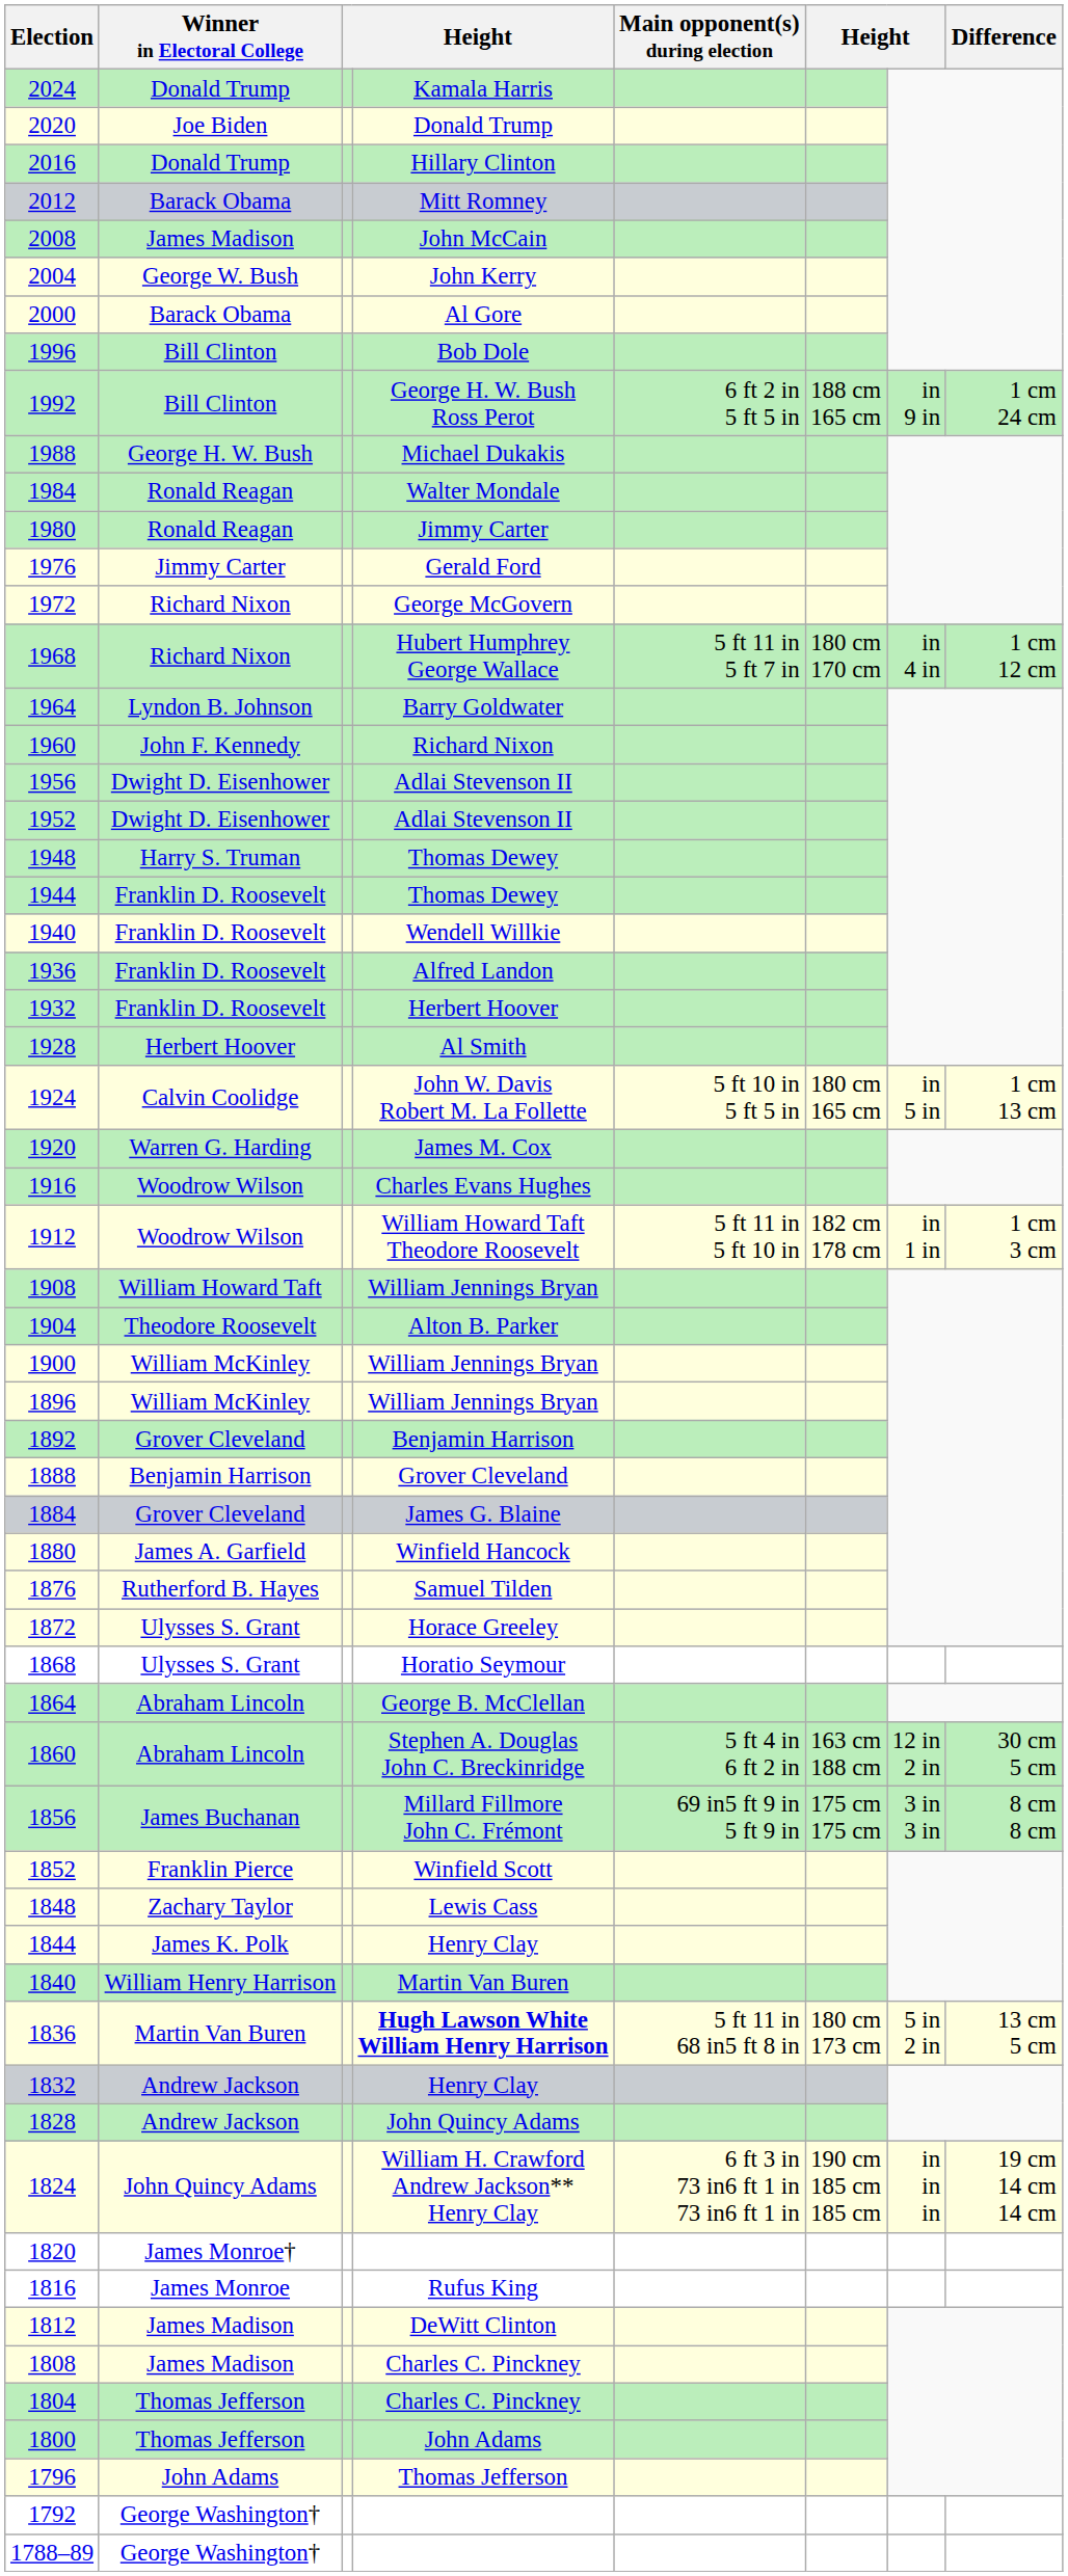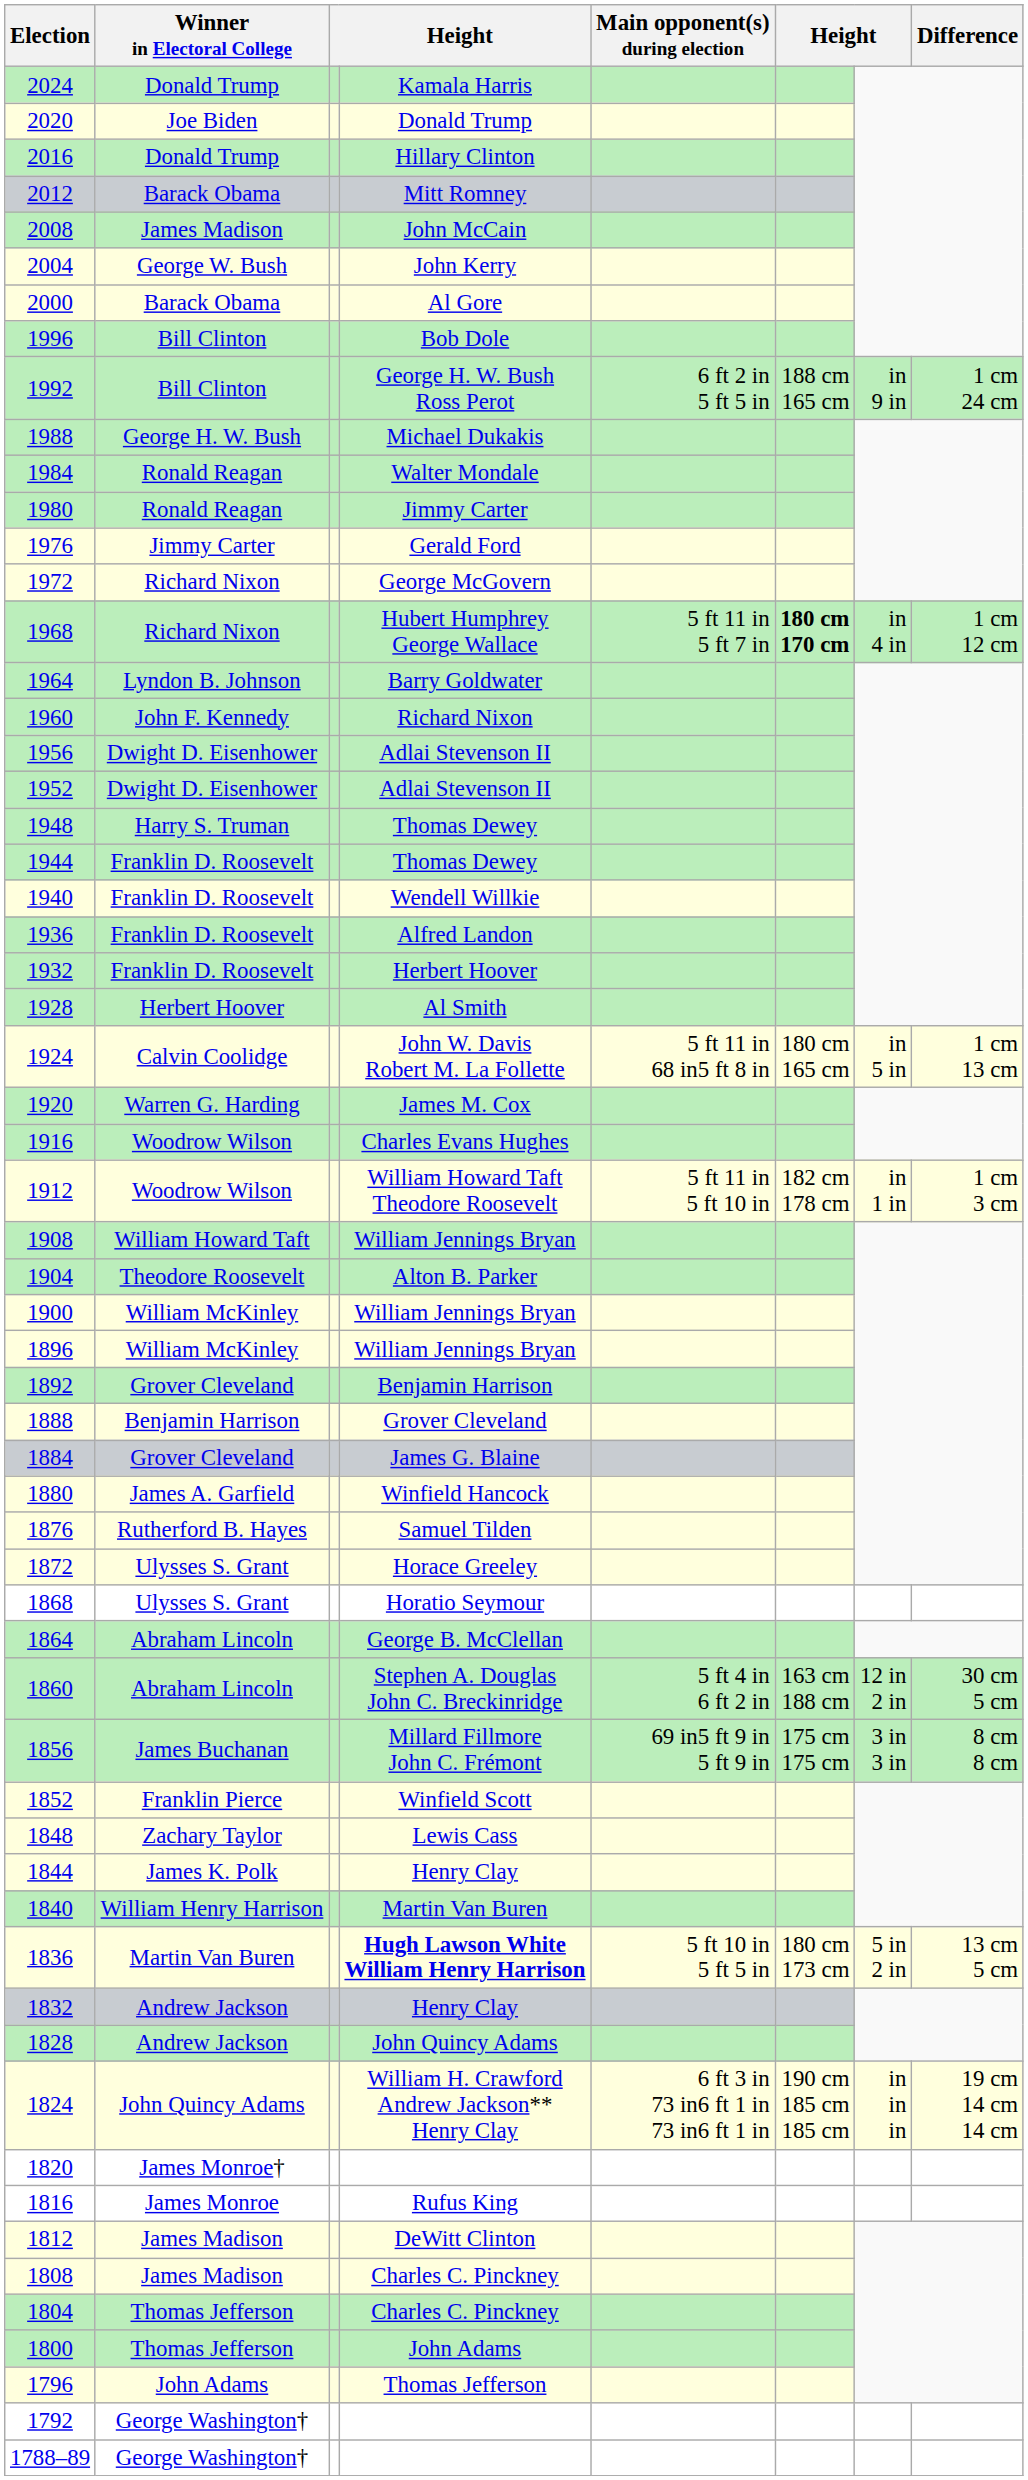 <table class="wikitable sortable sort-under-center sticky-header">
 <tr align="top">
 <th>Election</th>
 <th>Winner<br><small>in <a href='#'>Electoral College</a></small></th>
 <th colspan="2">Height</th>
 <th>Main opponent(s)<br><small>during election</small></th>
 <th colspan="2">Height</th>
 <th data-sort-type="number" colspan="2">Difference</th>
 </tr>
 <tr style="background:#beb; text-align:center;">
 <td><a href='#'>2024</a></td>
 <td><a href='#'>Donald Trump</a></td>
 <td></td>
 <td><a href='#'>Kamala Harris</a></td>
 <td></td>
 <td></td>
 </tr>
 <tr style="background:#ffd; text-align:center;">
 <td><a href='#'>2020</a></td>
 <td><a href='#'>Joe Biden</a></td>
 <td></td>
 <td><a href='#'>Donald Trump</a></td>
 <td></td>
 <td></td>
 </tr>
 <tr style="background:#beb; text-align:center;">
 <td><a href='#'>2016</a></td>
 <td><a href='#'>Donald Trump</a></td>
 <td></td>
 <td><a href='#'>Hillary Clinton</a></td>
 <td></td>
 <td></td>
 </tr>
 <tr style="background:#c8ccd1; text-align:center;">
 <td><a href='#'>2012</a></td>
 <td><a href='#'>Barack Obama</a></td>
 <td></td>
 <td><a href='#'>Mitt Romney</a></td>
 <td></td>
 <td></td>
 </tr>
 <tr style="background:#beb; text-align:center;">
 <td><a href='#'>2008</a></td>
 <td><a href='#'>James Madison</a></td>
 <td></td>
 <td><a href='#'>John McCain</a></td>
 <td></td>
 <td></td>
 </tr>
 <tr style="background:#ffd; text-align:center;">
 <td><a href='#'>2004</a></td>
 <td><a href='#'>George W. Bush</a></td>
 <td></td>
 <td><a href='#'>John Kerry</a></td>
 <td></td>
 <td></td>
 </tr>
 <tr style="background:#ffd; text-align:center;">
 <td><a href='#'>2000</a></td>
 <td><a href='#'>Barack Obama</a></td>
 <td></td>
 <td><a href='#'>Al Gore</a></td>
 <td></td>
 <td></td>
 </tr>
 <tr style="background:#beb; text-align:center;">
 <td><a href='#'>1996</a></td>
 <td><a href='#'>Bill Clinton</a></td>
 <td></td>
 <td><a href='#'>Bob Dole</a></td>
 <td></td>
 <td></td>
 </tr>
 <tr style="background:#beb; text-align:center;">
 <td><a href='#'>1992</a></td>
 <td><a href='#'>Bill Clinton</a></td>
 <td></td>
 <td><a href='#'>George H. W. Bush</a> <br> <a href='#'>Ross Perot</a></td>
 <td align="right">6 ft 2 in<br>5 ft 5 in</td>
 <td align="right">188 cm<br>165 cm</td>
 <td align="right" data-sort-value=".5"> in<br>9  in</td>
 <td align="right">1 cm<br>24 cm</td>
 </tr>
 <tr style="background:#beb; text-align:center;">
 <td><a href='#'>1988</a></td>
 <td><a href='#'>George H. W. Bush</a></td>
 <td></td>
 <td><a href='#'>Michael Dukakis</a></td>
 <td></td>
 <td></td>
 </tr>
 <tr style="background:#beb; text-align:center;">
 <td><a href='#'>1984</a></td>
 <td><a href='#'>Ronald Reagan</a></td>
 <td></td>
 <td><a href='#'>Walter Mondale</a></td>
 <td></td>
 <td></td>
 </tr>
 <tr style="background:#beb; text-align:center;">
 <td><a href='#'>1980</a></td>
 <td><a href='#'>Ronald Reagan</a></td>
 <td></td>
 <td><a href='#'>Jimmy Carter</a></td>
 <td></td>
 <td></td>
 </tr>
 <tr style="background:#ffd; text-align:center;">
 <td><a href='#'>1976</a></td>
 <td><a href='#'>Jimmy Carter</a></td>
 <td></td>
 <td><a href='#'>Gerald Ford</a></td>
 <td></td>
 <td></td>
 </tr>
 <tr style="background:#ffd; text-align:center;">
 <td><a href='#'>1972</a></td>
 <td><a href='#'>Richard Nixon</a></td>
 <td></td>
 <td><a href='#'>George McGovern</a></td>
 <td></td>
 <td></td>
 </tr>
 <tr style="background:#beb; text-align:center;">
 <td><a href='#'>1968</a></td>
 <td><a href='#'>Richard Nixon</a></td>
 <td></td>
 <td><a href='#'>Hubert Humphrey</a> <br> <a href='#'>George Wallace</a></td>
 <td align="right">5 ft 11 in<br>5 ft 7 in</td>
-<td align="right">180 cm<br>170 cm</td>
+<td align="right"><strong>180 cm<br>170 cm</strong></td>
 <td align="right" data-sort-value=".5"> in<br>4  in</td>
 <td align="right">1 cm<br>12 cm</td>
 </tr>
 <tr style="background:#beb; text-align:center;">
 <td><a href='#'>1964</a></td>
 <td><a href='#'>Lyndon B. Johnson</a></td>
 <td></td>
 <td><a href='#'>Barry Goldwater</a></td>
 <td></td>
 <td></td>
 </tr>
 <tr style="background:#beb; text-align:center;">
 <td><a href='#'>1960</a></td>
 <td><a href='#'>John F. Kennedy</a></td>
 <td></td>
 <td><a href='#'>Richard Nixon</a></td>
 <td></td>
 <td></td>
 </tr>
 <tr style="background:#beb; text-align:center;">
 <td><a href='#'>1956</a></td>
 <td><a href='#'>Dwight D. Eisenhower</a></td>
 <td></td>
 <td><a href='#'>Adlai Stevenson II</a></td>
 <td></td>
 <td></td>
 </tr>
 <tr style="background:#beb; text-align:center;">
 <td><a href='#'>1952</a></td>
 <td><a href='#'>Dwight D. Eisenhower</a></td>
 <td></td>
 <td><a href='#'>Adlai Stevenson II</a></td>
 <td></td>
 <td></td>
 </tr>
 <tr style="background:#beb; text-align:center;">
 <td><a href='#'>1948</a></td>
 <td><a href='#'>Harry S. Truman</a></td>
 <td></td>
 <td><a href='#'>Thomas Dewey</a></td>
 <td></td>
 <td></td>
 </tr>
 <tr style="background:#beb; text-align:center;">
 <td><a href='#'>1944</a></td>
 <td><a href='#'>Franklin D. Roosevelt</a></td>
 <td></td>
 <td><a href='#'>Thomas Dewey</a></td>
 <td></td>
 <td></td>
 </tr>
 <tr style="background:#ffd; text-align:center;">
 <td><a href='#'>1940</a></td>
 <td><a href='#'>Franklin D. Roosevelt</a></td>
 <td></td>
 <td><a href='#'>Wendell Willkie</a></td>
 <td></td>
 <td></td>
 </tr>
 <tr style="background:#beb; text-align:center;">
 <td><a href='#'>1936</a></td>
 <td><a href='#'>Franklin D. Roosevelt</a></td>
 <td></td>
 <td><a href='#'>Alfred Landon</a></td>
 <td></td>
 <td></td>
 </tr>
 <tr style="background:#beb; text-align:center;">
 <td><a href='#'>1932</a></td>
 <td><a href='#'>Franklin D. Roosevelt</a></td>
 <td></td>
 <td><a href='#'>Herbert Hoover</a></td>
 <td></td>
 <td></td>
 </tr>
 <tr style="background:#beb; text-align:center;">
 <td><a href='#'>1928</a></td>
 <td><a href='#'>Herbert Hoover</a></td>
 <td></td>
 <td><a href='#'>Al Smith</a></td>
 <td></td>
 <td></td>
 </tr>
 <tr style="background:#ffd; text-align:center;">
 <td><a href='#'>1924</a></td>
 <td><a href='#'>Calvin Coolidge</a></td>
 <td></td>
 <td><a href='#'>John W. Davis</a><br> <a href='#'>Robert M. La Follette</a></td>
-<td align="right">5 ft 10  in<br>5 ft 5 in</td>
+<td align="right">5 ft 11 in<br><span>68 in</span>5 ft 8 in</td>
 <td align="right">180 cm<br>165 cm</td>
 <td align="right" data-sort-value=".5"> in<br>5 in</td>
 <td align="right">1 cm<br>13 cm</td>
 </tr>
 <tr style="background:#beb; text-align:center;">
 <td><a href='#'>1920</a></td>
 <td><a href='#'>Warren G. Harding</a></td>
 <td></td>
 <td><a href='#'>James M. Cox</a></td>
 <td></td>
 <td></td>
 </tr>
 <tr style="background:#beb; text-align:center;">
 <td><a href='#'>1916</a></td>
 <td><a href='#'>Woodrow Wilson</a></td>
 <td></td>
 <td><a href='#'>Charles Evans Hughes</a></td>
 <td></td>
 <td></td>
 </tr>
 <tr style="background:#ffd; text-align:center;">
 <td><a href='#'>1912</a></td>
 <td><a href='#'>Woodrow Wilson</a></td>
 <td></td>
 <td><a href='#'>William Howard Taft</a><br><a href='#'>Theodore Roosevelt</a></td>
 <td align="right">5 ft 11  in<br>5 ft 10 in</td>
 <td align="right">182 cm<br>178 cm</td>
 <td align="right" data-sort-value=".5"> in<br>1 in</td>
 <td align="right">1 cm<br>3 cm</td>
 </tr>
 <tr style="background:#beb; text-align:center;">
 <td><a href='#'>1908</a></td>
 <td><a href='#'>William Howard Taft</a></td>
 <td></td>
 <td><a href='#'>William Jennings Bryan</a></td>
 <td></td>
 <td></td>
 </tr>
 <tr style="background:#beb; text-align:center;">
 <td><a href='#'>1904</a></td>
 <td><a href='#'>Theodore Roosevelt</a></td>
 <td></td>
 <td><a href='#'>Alton B. Parker</a></td>
 <td></td>
 <td></td>
 </tr>
 <tr style="background:#ffd; text-align:center;">
 <td><a href='#'>1900</a></td>
 <td><a href='#'>William McKinley</a></td>
 <td></td>
 <td><a href='#'>William Jennings Bryan</a></td>
 <td></td>
 <td></td>
 </tr>
 <tr style="background:#ffd; text-align:center;">
 <td><a href='#'>1896</a></td>
 <td><a href='#'>William McKinley</a></td>
 <td></td>
 <td><a href='#'>William Jennings Bryan</a></td>
 <td></td>
 <td></td>
 </tr>
 <tr style="background:#beb; text-align:center;">
 <td><a href='#'>1892</a></td>
 <td><a href='#'>Grover Cleveland</a></td>
 <td></td>
 <td><a href='#'>Benjamin Harrison</a></td>
 <td></td>
 <td></td>
 </tr>
 <tr style="background:#ffd; text-align:center;">
 <td><a href='#'>1888</a></td>
 <td><a href='#'>Benjamin Harrison</a></td>
 <td></td>
 <td><a href='#'>Grover Cleveland</a></td>
 <td></td>
 <td></td>
 </tr>
 <tr style="background:#c8ccd1; text-align:center;">
 <td><a href='#'>1884</a></td>
 <td><a href='#'>Grover Cleveland</a></td>
 <td></td>
 <td><a href='#'>James G. Blaine</a></td>
 <td></td>
 <td></td>
 </tr>
 <tr style="background:#ffd; text-align:center;">
 <td><a href='#'>1880</a></td>
 <td><a href='#'>James A. Garfield</a></td>
 <td></td>
 <td><a href='#'>Winfield Hancock</a></td>
 <td></td>
 <td></td>
 </tr>
 <tr style="background:#ffd; text-align:center;">
 <td><a href='#'>1876</a></td>
 <td><a href='#'>Rutherford B. Hayes</a></td>
 <td></td>
 <td><a href='#'>Samuel Tilden</a></td>
 <td></td>
 <td></td>
 </tr>
 <tr style="background:#ffd; text-align:center;">
 <td><a href='#'>1872</a></td>
 <td><a href='#'>Ulysses S. Grant</a></td>
 <td></td>
 <td><a href='#'>Horace Greeley</a></td>
 <td></td>
 <td></td>
 </tr>
 <tr style="background:white; text-align:center;">
 <td><a href='#'>1868</a></td>
 <td><a href='#'>Ulysses S. Grant</a></td>
 <td></td>
 <td><a href='#'>Horatio Seymour</a></td>
 <td> </td>
 <td> </td>
 <td> </td>
 <td></td>
 </tr>
 <tr style="background:#beb; text-align:center;">
 <td><a href='#'>1864</a></td>
 <td><a href='#'>Abraham Lincoln</a></td>
 <td></td>
 <td><a href='#'>George B. McClellan</a></td>
 <td></td>
 <td></td>
 </tr>
 <tr style="background:#beb; text-align:center;">
 <td><a href='#'>1860</a></td>
 <td><a href='#'>Abraham Lincoln</a></td>
 <td></td>
 <td><a href='#'>Stephen A. Douglas</a><br><a href='#'>John C. Breckinridge</a></td>
 <td align=right>5 ft 4 in<br>6 ft 2 in</td>
 <td align="right">163 cm<br>188 cm</td>
 <td align="right">12 in<br>2 in</td>
 <td align="right">30 cm<br>5 cm</td>
 </tr>
 <tr style="background:#beb; text-align:center;">
 <td><a href='#'>1856</a></td>
 <td><a href='#'>James Buchanan</a></td>
 <td></td>
 <td><a href='#'>Millard Fillmore</a><br><a href='#'>John C. Frémont</a></td>
 <td align="right"><span>69 in</span>5 ft 9 in<br>5 ft 9 in</td>
 <td align="right">175 cm<br>175 cm</td>
 <td align="right">3 in<br>3 in</td>
 <td align="right">8 cm<br>8 cm</td>
 </tr>
 <tr style="background:#ffd; text-align:center;">
 <td><a href='#'>1852</a></td>
 <td><a href='#'>Franklin Pierce</a></td>
 <td></td>
 <td><a href='#'>Winfield Scott</a></td>
 <td></td>
 <td></td>
 </tr>
 <tr style="background:#ffd; text-align:center;">
 <td><a href='#'>1848</a></td>
 <td><a href='#'>Zachary Taylor</a></td>
 <td></td>
 <td><a href='#'>Lewis Cass</a></td>
 <td></td>
 <td></td>
 </tr>
 <tr style="background:#ffd; text-align:center;">
 <td><a href='#'>1844</a></td>
 <td><a href='#'>James K. Polk</a></td>
 <td></td>
 <td><a href='#'>Henry Clay</a></td>
 <td></td>
 <td></td>
 </tr>
 <tr style="background:#beb; text-align:center;">
 <td><a href='#'>1840</a></td>
 <td><a href='#'>William Henry Harrison</a></td>
 <td></td>
 <td><a href='#'>Martin Van Buren</a></td>
 <td></td>
 <td></td>
 </tr>
 <tr style="background:#ffd; text-align:center;">
 <td><a href='#'>1836</a></td>
 <td><a href='#'>Martin Van Buren</a></td>
 <td></td>
 <td><strong><a href='#'>Hugh Lawson White</a><br><a href='#'>William Henry Harrison</a></strong></td>
-<td align="right">5 ft 11 in<br><span>68 in</span>5 ft 8 in</td>
+<td align="right">5 ft 10  in<br>5 ft 5 in</td>
 <td align="right">180 cm<br>173 cm</td>
 <td align="right">5 in<br>2 in</td>
 <td align="right">13 cm<br>5 cm</td>
 </tr>
 <tr style="background:#c8ccd1; text-align:center;">
 <td><a href='#'>1832</a></td>
 <td><a href='#'>Andrew Jackson</a></td>
 <td></td>
 <td><a href='#'>Henry Clay</a></td>
 <td></td>
 <td></td>
 </tr>
 <tr style="background:#beb; text-align:center;">
 <td><a href='#'>1828</a></td>
 <td><a href='#'>Andrew Jackson</a></td>
 <td></td>
 <td><a href='#'>John Quincy Adams</a></td>
 <td></td>
 <td></td>
 </tr>
 <tr style="background:#ffd; text-align:center;">
 <td><a href='#'>1824</a></td>
 <td><a href='#'>John Quincy Adams</a></td>
 <td></td>
 <td><a href='#'>William H. Crawford</a><br><a href='#'>Andrew Jackson</a>**<br><a href='#'>Henry Clay</a></td>
 <td align="right">6 ft 3 in<br><span>73 in</span>6 ft 1 in<br><span>73 in</span>6 ft 1 in</td>
 <td align="right">190 cm<br>185 cm<br>185 cm</td>
 <td align="right"> in<br> in<br> in</td>
 <td align="right">19 cm<br>14 cm<br>14 cm</td>
 </tr>
 <tr style="background:#fff; text-align:center;">
 <td><a href='#'>1820</a></td>
 <td><a href='#'>James Monroe</a>†</td>
 <td></td>
 <td> </td>
 <td> </td>
 <td> </td>
 <td> </td>
 <td> </td>
 </tr>
 <tr style="background:#fff; text-align:center;">
 <td><a href='#'>1816</a></td>
 <td><a href='#'>James Monroe</a></td>
 <td></td>
 <td><a href='#'>Rufus King</a></td>
 <td> </td>
 <td> </td>
 <td> </td>
 <td> </td>
 </tr>
 <tr style="background:#ffd; text-align:center;">
 <td><a href='#'>1812</a></td>
 <td><a href='#'>James Madison</a></td>
 <td></td>
 <td><a href='#'>DeWitt Clinton</a></td>
 <td></td>
 <td></td>
 </tr>
 <tr style="background:#ffd; text-align:center;">
 <td><a href='#'>1808</a></td>
 <td><a href='#'>James Madison</a></td>
 <td></td>
 <td><a href='#'>Charles C. Pinckney</a></td>
 <td></td>
 <td></td>
 </tr>
 <tr style="background:#beb; text-align:center;">
 <td><a href='#'>1804</a></td>
 <td><a href='#'>Thomas Jefferson</a></td>
 <td></td>
 <td><a href='#'>Charles C. Pinckney</a></td>
 <td></td>
 <td></td>
 </tr>
 <tr style="background:#beb; text-align:center;">
 <td><a href='#'>1800</a></td>
 <td><a href='#'>Thomas Jefferson</a></td>
 <td></td>
 <td><a href='#'>John Adams</a></td>
 <td></td>
 <td></td>
 </tr>
 <tr style="background:#ffd; text-align:center;">
 <td><a href='#'>1796</a></td>
 <td><a href='#'>John Adams</a></td>
 <td></td>
 <td><a href='#'>Thomas Jefferson</a></td>
 <td></td>
 <td></td>
 </tr>
 <tr style="background:#fff; text-align:center;">
 <td><a href='#'>1792</a></td>
 <td><a href='#'>George Washington</a>†</td>
 <td></td>
 <td> </td>
 <td> </td>
 <td> </td>
 <td> </td>
 <td> </td>
 </tr>
 <tr style="background:#fff; text-align:center;">
 <td><a href='#'>1788–89</a></td>
 <td><a href='#'>George Washington</a>†</td>
 <td></td>
 <td> </td>
 <td> </td>
 <td> </td>
 <td> </td>
 <td> </td>
 </tr>
 </table>
